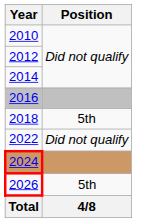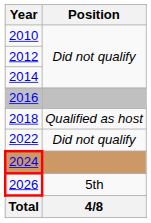 <table class="wikitable" style="text-align: center;">
 <tr>
 <th>Year</th>
 <th>Position</th>
 </tr>
 <tr>
 <td> <a href='#'>2010</a></td>
 <td rowspan=3><em>Did not qualify</em></td>
 </tr>
 <tr>
 <td> <a href='#'>2012</a></td>
 </tr>
 <tr>
 <td> <a href='#'>2014</a></td>
 </tr>
 <tr bgcolor=silver>
 <td> <a href='#'>2016</a></td>
 <td></td>
 </tr>
 <tr>
 <td> <a href='#'>2018</a></td>
-<td>5th</td>
+<td><em>Qualified as host</em></td>
 </tr>
 <tr>
 <td> <a href='#'>2022</a></td>
 <td colspan="4"><em>Did not qualify</em></td>
 </tr>
 <tr bgcolor=#cc9966>
 <td style="border: 3px solid red"> <a href='#'>2024</a></td>
 <td></td>
 </tr>
 <tr>
 <td style="border: 3px solid red"> <a href='#'>2026</a></td>
 <td>5th</td>
 </tr>
 <tr>
 <th>Total</th>
 <th>4/8</th>
 </tr>
 </table>
